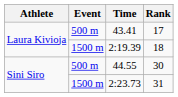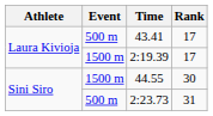 <table class="wikitable" style="font-size:90%">
 <tr>
 <th>Athlete</th>
 <th>Event</th>
 <th>Time</th>
 <th>Rank</th>
 </tr>
 <tr align=center>
 <td align=left rowspan=2><a href='#'>Laura Kivioja</a></td>
 <td align=left><a href='#'>500 m</a></td>
 <td>43.41</td>
 <td>17</td>
 </tr>
 <tr align=center>
 <td align=left><a href='#'>1500 m</a></td>
 <td>2:19.39</td>
-<td>18</td>
+<td>17</td>
 </tr>
 <tr align=center>
 <td align=left rowspan=2><a href='#'>Sini Siro</a></td>
-<td align=left><a href='#'>500 m</a></td>
+<td align=left><a href='#'>1500 m</a></td>
 <td>44.55</td>
 <td>30</td>
 </tr>
 <tr align=center>
-<td align=left><a href='#'>1500 m</a></td>
+<td align=left><a href='#'>500 m</a></td>
 <td>2:23.73</td>
 <td>31</td>
 </tr>
 </table>
